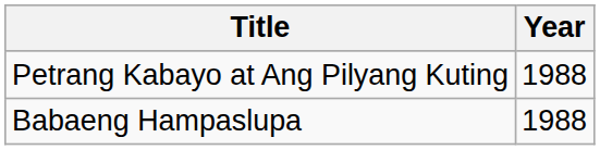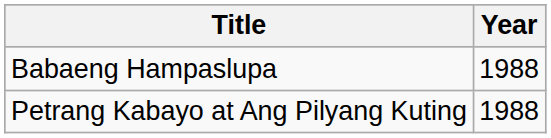 <table class="wikitable">
 <tr>
 <th>Title</th>
 <th>Year</th>
 </tr>
 <tr>
+<td>Babaeng Hampaslupa</td>
+<td>1988</td>
+</tr>
+<tr>
 <td>Petrang Kabayo at Ang Pilyang Kuting</td>
 <td>1988</td>
 </tr>
-<tr>
-<td>Babaeng Hampaslupa</td>
-<td>1988</td>
-</tr>
 </table>
